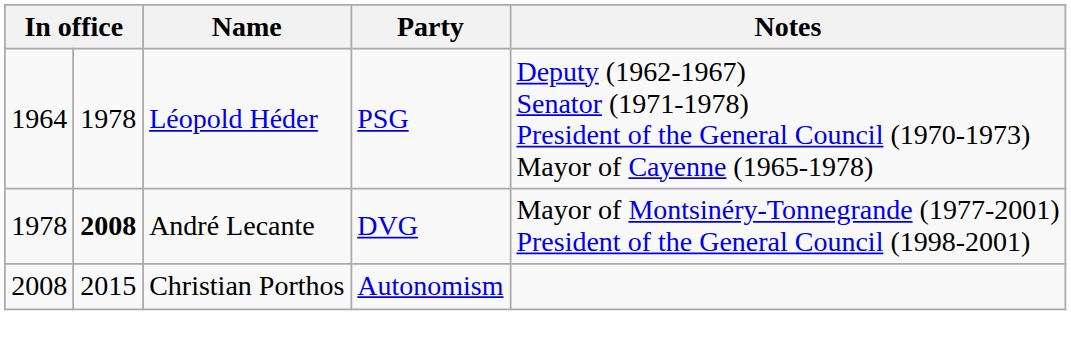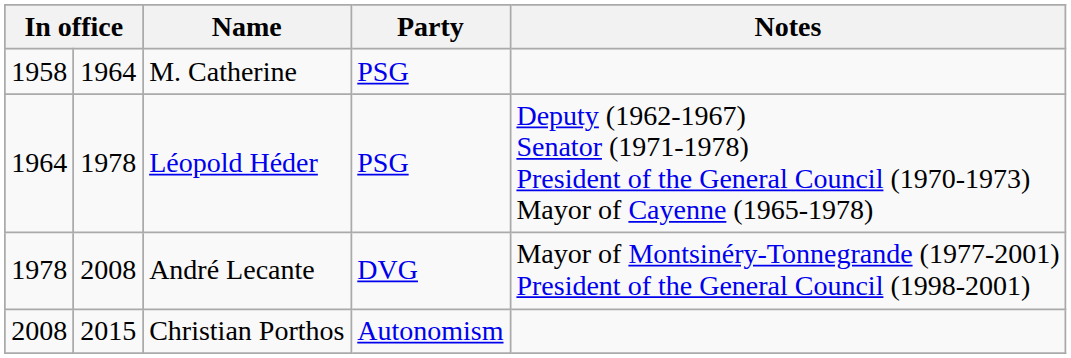 <table class="wikitable">
 <tr>
 <th colspan="2">In office</th>
 <th>Name</th>
 <th>Party</th>
 <th>Notes</th>
+</tr>
+<tr>
+<td>1958</td>
+<td>1964</td>
+<td>M. Catherine</td>
+<td><a href='#'>PSG</a></td>
+<td></td>
 </tr>
 <tr>
 <td>1964</td>
 <td>1978</td>
 <td><a href='#'>Léopold Héder</a></td>
 <td><a href='#'>PSG</a></td>
 <td><a href='#'>Deputy</a> (1962-1967)<br><a href='#'>Senator</a> (1971-1978)<br><a href='#'>President of the General Council</a> (1970-1973)<br>Mayor of <a href='#'>Cayenne</a> (1965-1978)</td>
 </tr>
 <tr>
 <td>1978</td>
-<td><strong>2008</strong></td>
+<td>2008</td>
 <td>André Lecante</td>
 <td><a href='#'>DVG</a></td>
 <td>Mayor of <a href='#'>Montsinéry-Tonnegrande</a> (1977-2001)<br><a href='#'>President of the General Council</a> (1998-2001)</td>
 </tr>
 <tr>
 <td>2008</td>
 <td>2015</td>
 <td>Christian Porthos</td>
 <td><a href='#'>Autonomism</a></td>
 <td></td>
 </tr>
 </table>
